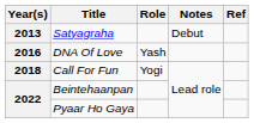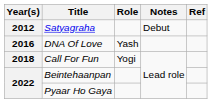 <table class="wikitable plainrowheaders sortable">
 <tr>
 <th>Year(s)</th>
 <th>Title</th>
 <th>Role</th>
 <th>Notes</th>
 <th>Ref</th>
 </tr>
 <tr>
-<th scope="row">2013</th>
+<th scope="row">2012</th>
 <td><em><a href='#'>Satyagraha</a></em></td>
 <td></td>
 <td>Debut</td>
 <td></td>
 </tr>
 <tr>
 <th scope="row">2016</th>
 <td><em>DNA Of Love</em></td>
 <td>Yash</td>
 <td></td>
 <td></td>
 </tr>
 <tr>
 <th scope="row">2018</th>
 <td><em>Call For Fun</em></td>
 <td>Yogi</td>
 <td rowspan="3">Lead role</td>
 <td></td>
 </tr>
 <tr>
 <th scope="row" rowspan="2">2022</th>
 <td><em>Beintehaanpan</em></td>
 <td></td>
 <td></td>
 </tr>
 <tr>
 <td><em>Pyaar Ho Gaya</em></td>
 <td></td>
 <td></td>
 </tr>
 </table>
